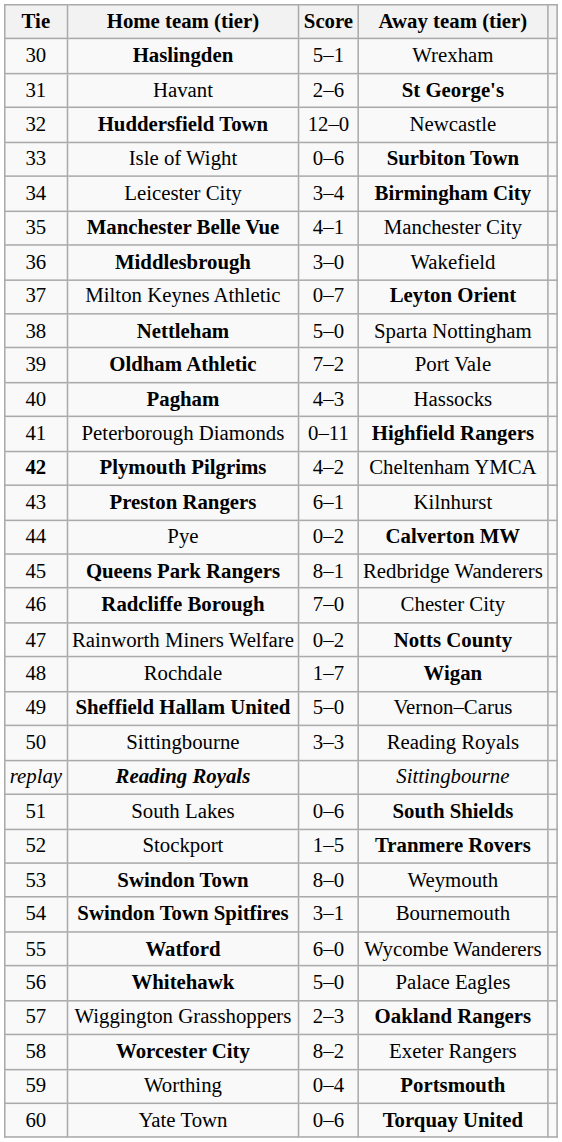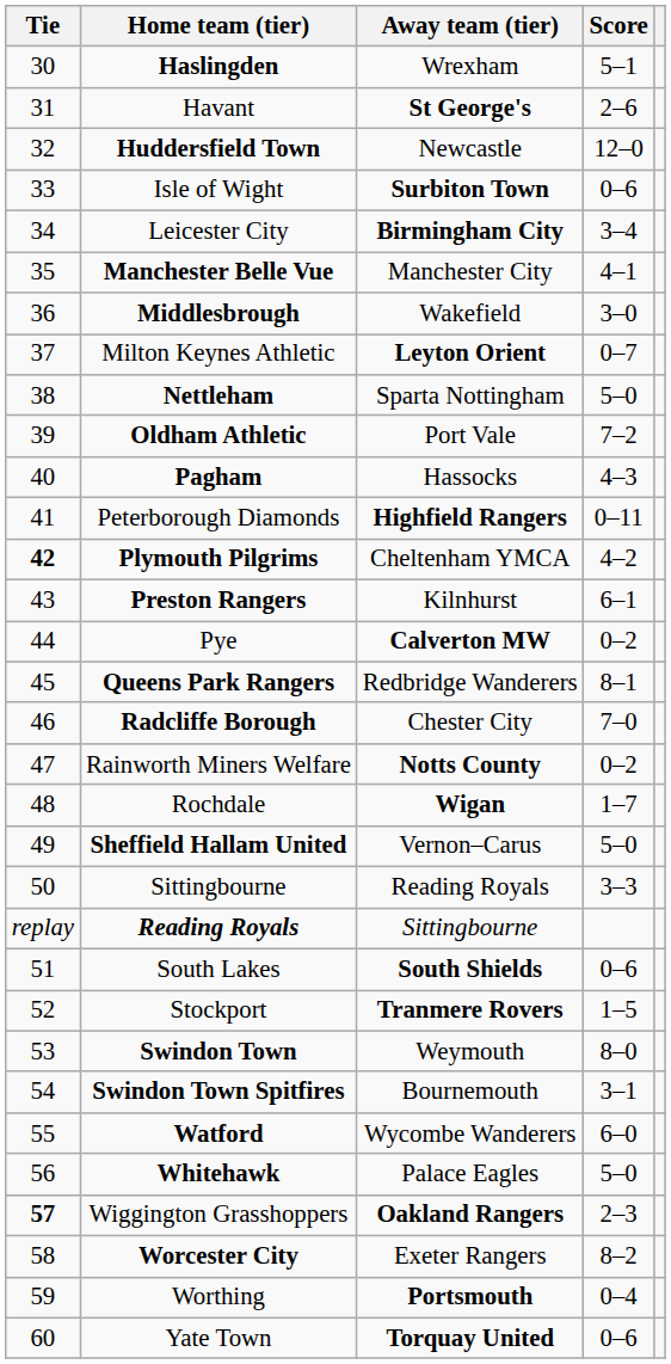 <table class="wikitable" style="text-align:center; font-size:85%">
 <tr>
 <th>Tie</th>
 <th>Home team (tier)</th>
+<th>Away team (tier)</th>
 <th>Score</th>
-<th>Away team (tier)</th>
 <th></th>
 </tr>
 <tr>
 <td align="center">30</td>
 <td><strong>Haslingden</strong></td>
+<td>Wrexham</td>
 <td align="center">5–1</td>
-<td>Wrexham</td>
 <td></td>
 </tr>
 <tr>
 <td align="center">31</td>
 <td>Havant</td>
+<td><strong>St George's</strong></td>
 <td align="center">2–6</td>
-<td><strong>St George's</strong></td>
 <td></td>
 </tr>
 <tr>
 <td align="center">32</td>
 <td><strong>Huddersfield Town</strong></td>
+<td>Newcastle</td>
 <td align="center">12–0</td>
-<td>Newcastle</td>
 <td></td>
 </tr>
 <tr>
 <td align="center">33</td>
 <td>Isle of Wight</td>
+<td><strong>Surbiton Town</strong></td>
 <td align="center">0–6</td>
-<td><strong>Surbiton Town</strong></td>
 <td></td>
 </tr>
 <tr>
 <td align="center">34</td>
 <td>Leicester City</td>
+<td><strong>Birmingham City</strong></td>
 <td align="center">3–4</td>
-<td><strong>Birmingham City</strong></td>
 <td></td>
 </tr>
 <tr>
 <td align="center">35</td>
 <td><strong>Manchester Belle Vue</strong></td>
+<td>Manchester City</td>
 <td align="center">4–1</td>
-<td>Manchester City</td>
 <td></td>
 </tr>
 <tr>
 <td align="center">36</td>
 <td><strong>Middlesbrough</strong></td>
+<td>Wakefield</td>
 <td align="center">3–0</td>
-<td>Wakefield</td>
 <td></td>
 </tr>
 <tr>
 <td align="center">37</td>
 <td>Milton Keynes Athletic</td>
+<td><strong>Leyton Orient</strong></td>
 <td align="center">0–7</td>
-<td><strong>Leyton Orient</strong></td>
 <td></td>
 </tr>
 <tr>
 <td align="center">38</td>
 <td><strong>Nettleham</strong></td>
+<td>Sparta Nottingham</td>
 <td align="center">5–0</td>
-<td>Sparta Nottingham</td>
 <td></td>
 </tr>
 <tr>
 <td align="center">39</td>
 <td><strong>Oldham Athletic</strong></td>
+<td>Port Vale</td>
 <td align="center">7–2</td>
-<td>Port Vale</td>
 <td></td>
 </tr>
 <tr>
 <td align="center">40</td>
 <td><strong>Pagham</strong></td>
+<td>Hassocks</td>
 <td align="center">4–3</td>
-<td>Hassocks</td>
 <td></td>
 </tr>
 <tr>
 <td align="center">41</td>
 <td>Peterborough Diamonds</td>
+<td><strong>Highfield Rangers</strong></td>
 <td align="center">0–11</td>
-<td><strong>Highfield Rangers</strong></td>
 <td></td>
 </tr>
 <tr>
 <td align="center"><strong>42</strong></td>
 <td><strong>Plymouth Pilgrims</strong></td>
+<td>Cheltenham YMCA</td>
 <td align="center">4–2</td>
-<td>Cheltenham YMCA</td>
 <td></td>
 </tr>
 <tr>
 <td align="center">43</td>
 <td><strong>Preston Rangers</strong></td>
+<td>Kilnhurst</td>
 <td align="center">6–1</td>
-<td>Kilnhurst</td>
 <td></td>
 </tr>
 <tr>
 <td align="center">44</td>
 <td>Pye</td>
+<td><strong>Calverton MW</strong></td>
 <td align="center">0–2</td>
-<td><strong>Calverton MW</strong></td>
 <td></td>
 </tr>
 <tr>
 <td align="center">45</td>
 <td><strong>Queens Park Rangers</strong></td>
+<td>Redbridge Wanderers</td>
 <td align="center">8–1</td>
-<td>Redbridge Wanderers</td>
 <td></td>
 </tr>
 <tr>
 <td align="center">46</td>
 <td><strong>Radcliffe Borough</strong></td>
+<td>Chester City</td>
 <td align="center">7–0</td>
-<td>Chester City</td>
 <td></td>
 </tr>
 <tr>
 <td align="center">47</td>
 <td>Rainworth Miners Welfare</td>
+<td><strong>Notts County</strong></td>
 <td align="center">0–2</td>
-<td><strong>Notts County</strong></td>
 <td></td>
 </tr>
 <tr>
 <td align="center">48</td>
 <td>Rochdale</td>
+<td><strong>Wigan</strong></td>
 <td align="center">1–7</td>
-<td><strong>Wigan</strong></td>
 <td></td>
 </tr>
 <tr>
 <td align="center">49</td>
 <td><strong>Sheffield Hallam United</strong></td>
+<td>Vernon–Carus</td>
 <td align="center">5–0</td>
-<td>Vernon–Carus</td>
 <td></td>
 </tr>
 <tr>
 <td align="center">50</td>
 <td>Sittingbourne</td>
+<td>Reading Royals</td>
 <td align="center">3–3 </td>
-<td>Reading Royals</td>
 <td></td>
 </tr>
 <tr>
 <td align="center"><em>replay</em></td>
 <td><strong><em>Reading Royals</em></strong></td>
+<td><em>Sittingbourne</em></td>
 <td align="center"><em></em></td>
-<td><em>Sittingbourne</em></td>
 <td></td>
 </tr>
 <tr>
 <td align="center">51</td>
 <td>South Lakes</td>
+<td><strong>South Shields</strong></td>
 <td align="center">0–6</td>
-<td><strong>South Shields</strong></td>
 <td></td>
 </tr>
 <tr>
 <td align="center">52</td>
 <td>Stockport</td>
+<td><strong>Tranmere Rovers</strong></td>
 <td align="center">1–5</td>
-<td><strong>Tranmere Rovers</strong></td>
 <td></td>
 </tr>
 <tr>
 <td align="center">53</td>
 <td><strong>Swindon Town</strong></td>
+<td>Weymouth</td>
 <td align="center">8–0</td>
-<td>Weymouth</td>
 <td></td>
 </tr>
 <tr>
 <td align="center">54</td>
 <td><strong>Swindon Town Spitfires</strong></td>
+<td>Bournemouth</td>
 <td align="center">3–1</td>
-<td>Bournemouth</td>
 <td></td>
 </tr>
 <tr>
 <td align="center">55</td>
 <td><strong>Watford</strong></td>
+<td>Wycombe Wanderers</td>
 <td align="center">6–0</td>
-<td>Wycombe Wanderers</td>
 <td></td>
 </tr>
 <tr>
 <td align="center">56</td>
 <td><strong>Whitehawk</strong></td>
+<td>Palace Eagles</td>
 <td align="center">5–0</td>
-<td>Palace Eagles</td>
 <td></td>
 </tr>
 <tr>
-<td align="center">57</td>
+<td align="center"><strong>57</strong></td>
 <td>Wiggington Grasshoppers</td>
+<td><strong>Oakland Rangers</strong></td>
 <td align="center">2–3</td>
-<td><strong>Oakland Rangers</strong></td>
 <td></td>
 </tr>
 <tr>
 <td align="center">58</td>
 <td><strong>Worcester City</strong></td>
+<td>Exeter Rangers</td>
 <td align="center">8–2</td>
-<td>Exeter Rangers</td>
 <td></td>
 </tr>
 <tr>
 <td align="center">59</td>
 <td>Worthing</td>
+<td><strong>Portsmouth</strong></td>
 <td align="center">0–4</td>
-<td><strong>Portsmouth</strong></td>
 <td></td>
 </tr>
 <tr>
 <td align="center">60</td>
 <td>Yate Town</td>
+<td><strong>Torquay United</strong></td>
 <td align="center">0–6</td>
-<td><strong>Torquay United</strong></td>
 <td></td>
 </tr>
 </table>
